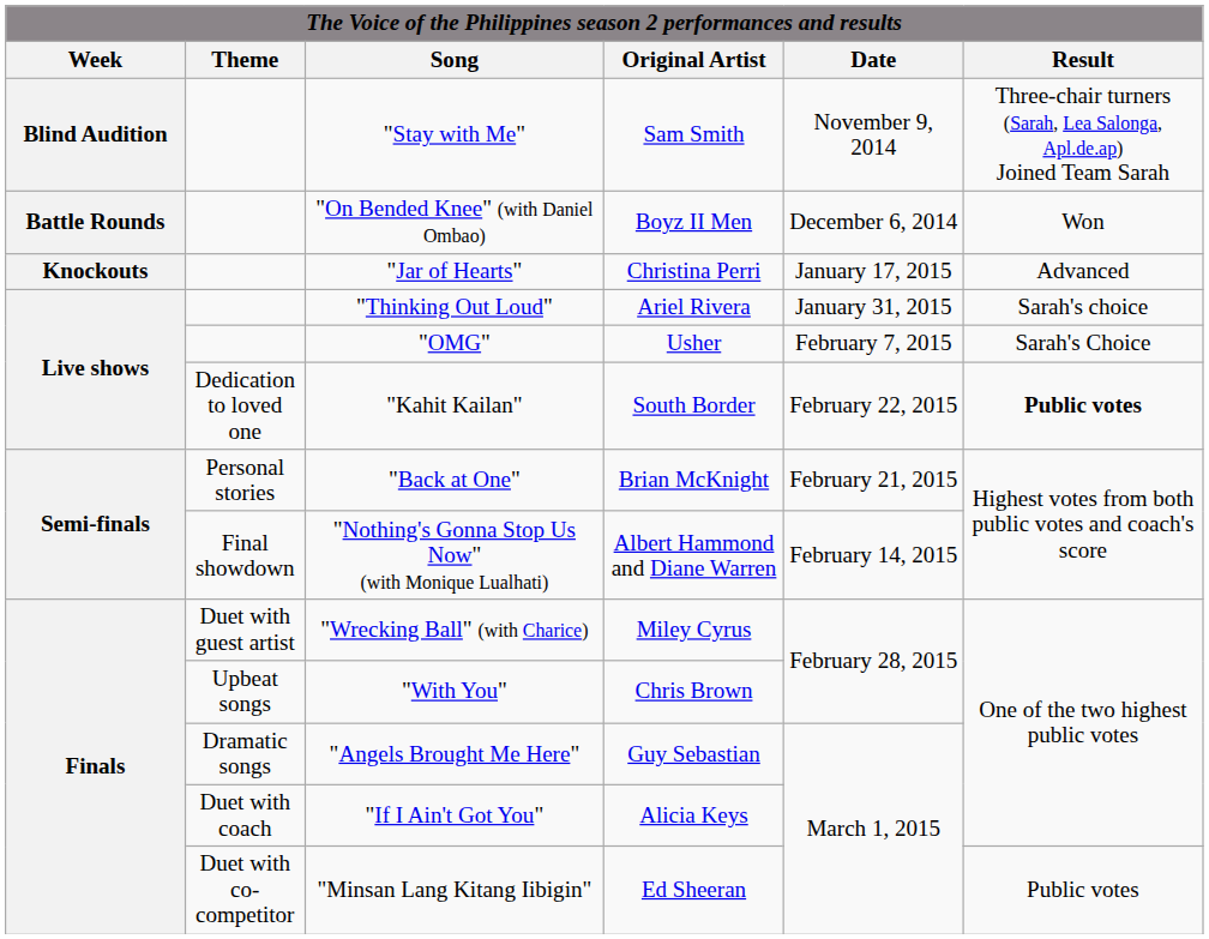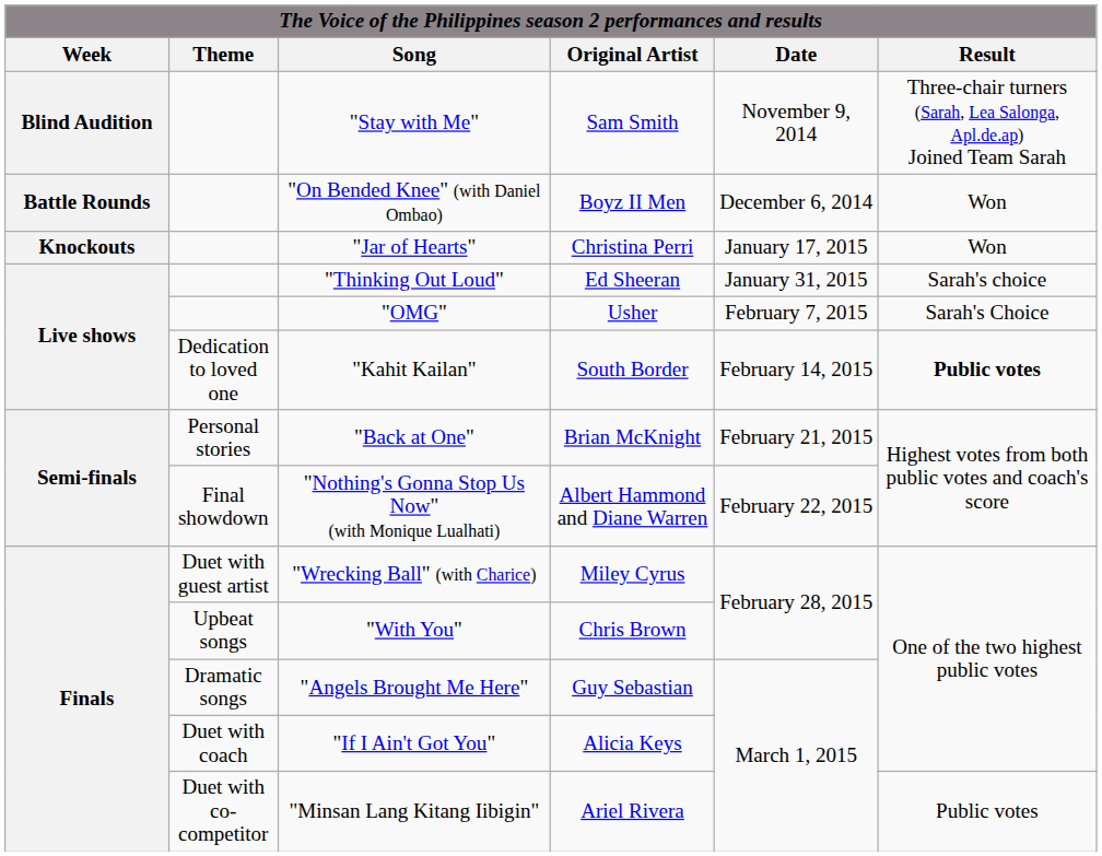 <table class="wikitable"  style="width:95%; text-align:center;">
 <tr>
 <th colspan="6" style="background:#8b8589;"><strong><em>The Voice of the Philippines<em> season 2 performances and results<strong></th>
 </tr>
 <tr>
 <th width=15%>Week</th>
 <th width=10%>Theme</th>
 <th width=25%>Song</th>
 <th width=15%>Original Artist</th>
 <th width=15%>Date</th>
 <th width=20%>Result</th>
 </tr>
 <tr>
 <th>Blind Audition</th>
 <td></td>
 <td>"<a href='#'>Stay with Me</a>"</td>
 <td><a href='#'>Sam Smith</a></td>
 <td>November 9, 2014</td>
 <td>Three-chair turners<br><small>(<a href='#'>Sarah</a>, <a href='#'>Lea Salonga</a>, <a href='#'>Apl.de.ap</a>)</small><br>Joined Team Sarah</td>
 </tr>
 <tr>
 <th>Battle Rounds</th>
 <td></td>
 <td>"<a href='#'>On Bended Knee</a>" <small>(with Daniel Ombao)</small></td>
 <td><a href='#'>Boyz II Men</a></td>
 <td>December 6, 2014</td>
 <td>Won</td>
 </tr>
 <tr>
 <th>Knockouts</th>
 <td></td>
 <td>"<a href='#'>Jar of Hearts</a>"</td>
 <td><a href='#'>Christina Perri</a></td>
 <td>January 17, 2015</td>
-<td>Advanced</td>
+<td>Won</td>
 </tr>
 <tr>
 <th rowspan=3>Live shows</th>
 <td></td>
 <td>"<a href='#'>Thinking Out Loud</a>"</td>
-<td><a href='#'>Ariel Rivera</a></td>
+<td><a href='#'>Ed Sheeran</a></td>
 <td>January 31, 2015</td>
 <td>Sarah's choice</td>
 </tr>
 <tr>
 <td></td>
 <td>"<a href='#'>OMG</a>"</td>
 <td><a href='#'>Usher</a></td>
 <td>February 7, 2015</td>
 <td>Sarah's Choice</td>
 </tr>
 <tr>
 <td>Dedication to loved one</td>
 <td>"Kahit Kailan"</td>
 <td><a href='#'>South Border</a></td>
-<td>February 22, 2015</td>
+<td>February 14, 2015</td>
 <td><strong>Public votes</strong></td>
 </tr>
 <tr>
 <th rowspan=2>Semi-finals</th>
 <td>Personal stories</td>
 <td>"<a href='#'>Back at One</a>"</td>
 <td><a href='#'>Brian McKnight</a></td>
 <td>February 21, 2015</td>
 <td rowspan=2>Highest votes from both public votes and coach's score</td>
 </tr>
 <tr>
 <td>Final showdown</td>
 <td>"<a href='#'>Nothing's Gonna Stop Us Now</a>"<br><small>(with Monique Lualhati)</small></td>
 <td><a href='#'>Albert Hammond</a> and <a href='#'>Diane Warren</a></td>
-<td>February 14, 2015</td>
+<td>February 22, 2015</td>
 </tr>
 <tr>
 <th rowspan=5>Finals</th>
 <td>Duet with guest artist</td>
 <td>"<a href='#'>Wrecking Ball</a>" <small>(with <a href='#'>Charice</a>)</small></td>
 <td><a href='#'>Miley Cyrus</a></td>
 <td rowspan=2>February 28, 2015</td>
 <td rowspan=4>One of the two highest public votes</td>
 </tr>
 <tr>
 <td>Upbeat songs</td>
 <td>"<a href='#'>With You</a>"</td>
 <td><a href='#'>Chris Brown</a></td>
 </tr>
 <tr>
 <td>Dramatic songs</td>
 <td>"<a href='#'>Angels Brought Me Here</a>"</td>
 <td><a href='#'>Guy Sebastian</a></td>
 <td rowspan=3>March 1, 2015</td>
 </tr>
 <tr>
 <td>Duet with coach</td>
 <td>"<a href='#'>If I Ain't Got You</a>"</td>
 <td><a href='#'>Alicia Keys</a></td>
 </tr>
 <tr>
 <td>Duet with co-competitor</td>
 <td>"Minsan Lang Kitang Iibigin"</td>
-<td><a href='#'>Ed Sheeran</a></td>
+<td><a href='#'>Ariel Rivera</a></td>
 <td>Public votes</td>
 </tr>
 </table>
